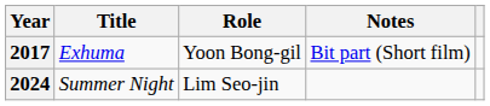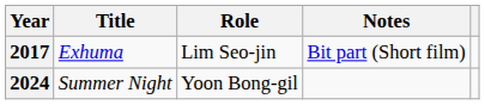 <table class="wikitable plainrowheaders sortable">
 <tr>
 <th scope="col">Year</th>
 <th scope="col">Title</th>
 <th scope="col">Role</th>
 <th scope="col">Notes</th>
 <th scope="col" class="unsortable"></th>
 </tr>
 <tr>
 <th scope="row">2017</th>
 <td><em><a href='#'>Exhuma</a></em></td>
-<td>Yoon Bong-gil</td>
+<td>Lim Seo-jin</td>
 <td><a href='#'>Bit part</a> (Short film)</td>
 <td style="text-align:center"></td>
 </tr>
 <tr>
 <th scope="row">2024</th>
 <td><em>Summer Night</em></td>
-<td>Lim Seo-jin</td>
+<td>Yoon Bong-gil</td>
 <td></td>
 <td style="text-align:center"></td>
 </tr>
 </table>
